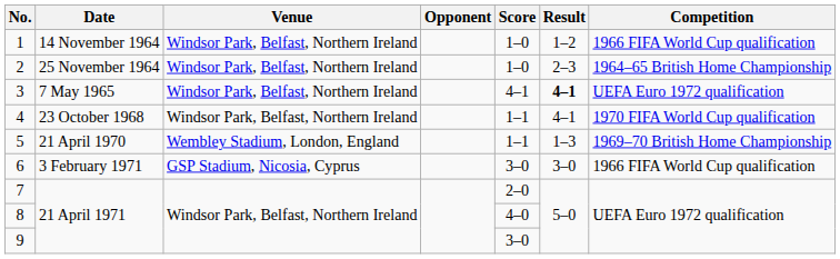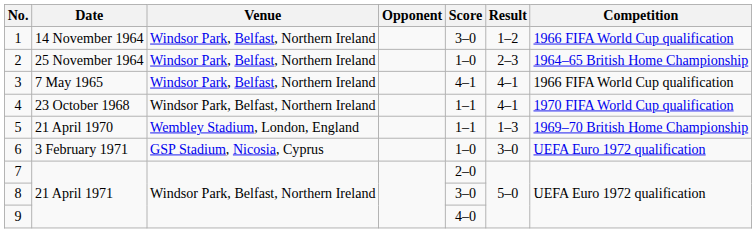 <table class="wikitable sortable">
 <tr>
 <th scope="col">No.</th>
 <th scope="col">Date</th>
 <th scope="col">Venue</th>
 <th scope="col">Opponent</th>
 <th scope="col">Score</th>
 <th scope="col">Result</th>
 <th scope="col">Competition</th>
 </tr>
 <tr>
 <td align="center">1</td>
 <td>14 November 1964</td>
 <td><a href='#'>Windsor Park</a>, <a href='#'>Belfast</a>, Northern Ireland</td>
 <td></td>
-<td align="center">1–0</td>
+<td align="center">3–0</td>
 <td align="center">1–2</td>
 <td><a href='#'>1966 FIFA World Cup qualification</a></td>
 </tr>
 <tr>
 <td align="center">2</td>
 <td>25 November 1964</td>
 <td><a href='#'>Windsor Park</a>, <a href='#'>Belfast</a>, Northern Ireland</td>
 <td></td>
 <td align="center">1–0</td>
 <td align="center">2–3</td>
 <td><a href='#'>1964–65 British Home Championship</a></td>
 </tr>
 <tr>
 <td align="center">3</td>
 <td>7 May 1965</td>
 <td><a href='#'>Windsor Park</a>, <a href='#'>Belfast</a>, Northern Ireland</td>
 <td></td>
 <td align="center">4–1</td>
-<td align="center"><strong>4–1</strong></td>
-<td><a href='#'>UEFA Euro 1972 qualification</a></td>
+<td align="center">4–1</td>
+<td>1966 FIFA World Cup qualification</td>
 </tr>
 <tr>
 <td align="center">4</td>
 <td>23 October 1968</td>
 <td>Windsor Park, Belfast, Northern Ireland</td>
 <td></td>
 <td align="center">1–1</td>
 <td align="center">4–1</td>
 <td><a href='#'>1970 FIFA World Cup qualification</a></td>
 </tr>
 <tr>
 <td align="center">5</td>
 <td>21 April 1970</td>
 <td><a href='#'>Wembley Stadium</a>, London, England</td>
 <td></td>
 <td align="center">1–1</td>
 <td align="center">1–3</td>
 <td><a href='#'>1969–70 British Home Championship</a></td>
 </tr>
 <tr>
 <td align="center">6</td>
 <td>3 February 1971</td>
 <td><a href='#'>GSP Stadium</a>, <a href='#'>Nicosia</a>, Cyprus</td>
 <td></td>
+<td align="center">1–0</td>
 <td align="center">3–0</td>
-<td align="center">3–0</td>
-<td>1966 FIFA World Cup qualification</td>
+<td><a href='#'>UEFA Euro 1972 qualification</a></td>
 </tr>
 <tr>
 <td align="center">7</td>
 <td rowspan="3">21 April 1971</td>
 <td rowspan="3">Windsor Park, Belfast, Northern Ireland</td>
 <td rowspan="3"></td>
 <td align="center">2–0</td>
 <td rowspan="3" align="center">5–0</td>
 <td rowspan="3">UEFA Euro 1972 qualification</td>
 </tr>
 <tr>
 <td align="center">8</td>
-<td align="center">4–0</td>
+<td align="center">3–0</td>
 </tr>
 <tr>
 <td align="center">9</td>
-<td align="center">3–0</td>
+<td align="center">4–0</td>
 </tr>
 </table>
